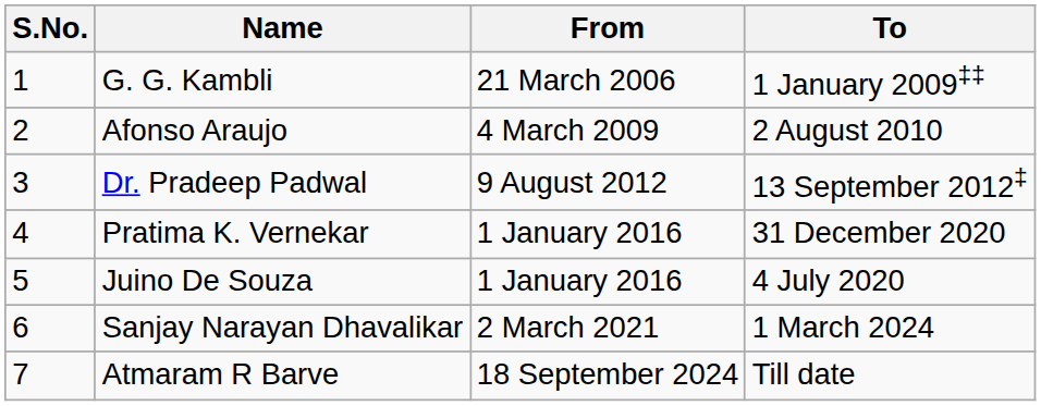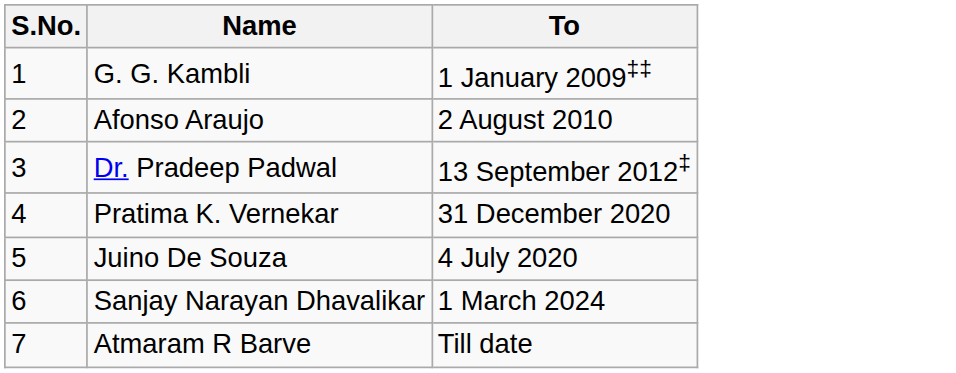 <table class="wikitable sortable plainrowheaders" style="font-size: 100%">
 <tr>
 <th scope="col">S.No.</th>
 <th scope="col">Name</th>
-<th scope="col">From</th>
 <th scope="col">To</th>
 </tr>
 <tr>
 <td>1</td>
 <td>G. G. Kambli</td>
-<td>21 March 2006</td>
 <td>1 January 2009<sup>‡‡</sup></td>
 </tr>
 <tr>
 <td>2</td>
 <td>Afonso Araujo</td>
-<td>4 March 2009</td>
 <td>2 August 2010</td>
 </tr>
 <tr>
 <td>3</td>
 <td><a href='#'>Dr.</a> Pradeep Padwal</td>
-<td>9 August 2012</td>
 <td>13 September 2012<sup>‡</sup></td>
 </tr>
 <tr>
 <td>4</td>
 <td>Pratima K. Vernekar</td>
-<td>1 January 2016</td>
 <td>31 December 2020</td>
 </tr>
 <tr>
 <td>5</td>
 <td>Juino De Souza</td>
-<td>1 January 2016</td>
 <td>4 July 2020</td>
 </tr>
 <tr>
 <td>6</td>
 <td>Sanjay Narayan Dhavalikar</td>
-<td>2 March 2021</td>
 <td>1 March 2024</td>
 </tr>
 <tr>
 <td>7</td>
 <td>Atmaram R Barve</td>
-<td>18 September 2024</td>
 <td>Till date</td>
 </tr>
 </table>
